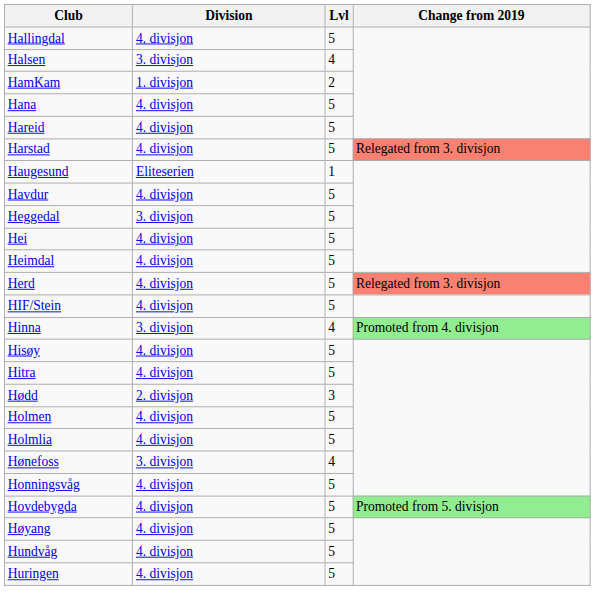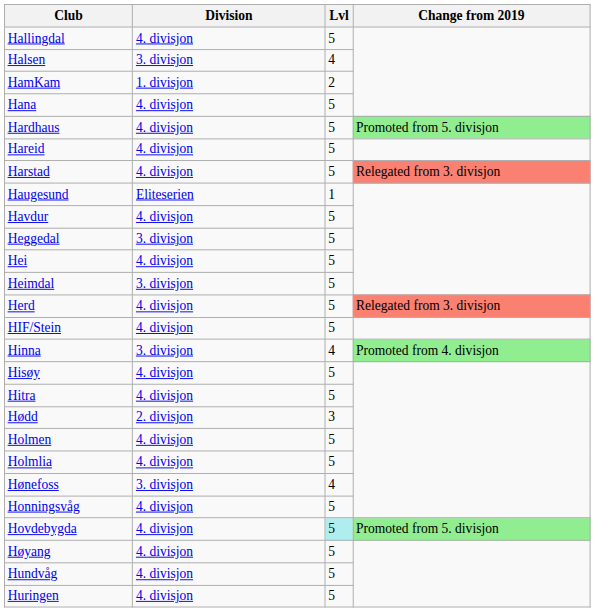 <table class="wikitable sortable" width=100% style="font-size:90%">
 <tr>
 <th width=20%>Club</th>
 <th width=30%>Division</th>
 <th width=3%>Lvl</th>
 <th width=37%>Change from 2019</th>
 </tr>
 <tr>
 <td><a href='#'>Hallingdal</a></td>
 <td><a href='#'>4. divisjon</a></td>
 <td>5</td>
 </tr>
 <tr>
 <td><a href='#'>Halsen</a></td>
 <td><a href='#'>3. divisjon</a></td>
 <td>4</td>
 </tr>
 <tr>
 <td><a href='#'>HamKam</a></td>
 <td><a href='#'>1. divisjon</a></td>
 <td>2</td>
 </tr>
 <tr>
 <td><a href='#'>Hana</a></td>
 <td><a href='#'>4. divisjon</a></td>
 <td>5</td>
+</tr>
+<tr>
+<td><a href='#'>Hardhaus</a></td>
+<td><a href='#'>4. divisjon</a></td>
+<td>5</td>
+<td style="background:lightgreen">Promoted from 5. divisjon</td>
 </tr>
 <tr>
 <td><a href='#'>Hareid</a></td>
 <td><a href='#'>4. divisjon</a></td>
 <td>5</td>
 </tr>
 <tr>
 <td><a href='#'>Harstad</a></td>
 <td><a href='#'>4. divisjon</a></td>
 <td>5</td>
 <td style="background:salmon">Relegated from 3. divisjon</td>
 </tr>
 <tr>
 <td><a href='#'>Haugesund</a></td>
 <td><a href='#'>Eliteserien</a></td>
 <td>1</td>
 </tr>
 <tr>
 <td><a href='#'>Havdur</a></td>
 <td><a href='#'>4. divisjon</a></td>
 <td>5</td>
 </tr>
 <tr>
 <td><a href='#'>Heggedal</a></td>
 <td><a href='#'>3. divisjon</a></td>
 <td>5</td>
 </tr>
 <tr>
 <td><a href='#'>Hei</a></td>
 <td><a href='#'>4. divisjon</a></td>
 <td>5</td>
 </tr>
 <tr>
 <td><a href='#'>Heimdal</a></td>
-<td><a href='#'>4. divisjon</a></td>
+<td><a href='#'>3. divisjon</a></td>
 <td>5</td>
 </tr>
 <tr>
 <td><a href='#'>Herd</a></td>
 <td><a href='#'>4. divisjon</a></td>
 <td>5</td>
 <td style="background:salmon">Relegated from 3. divisjon</td>
 </tr>
 <tr>
 <td><a href='#'>HIF/Stein</a></td>
 <td><a href='#'>4. divisjon</a></td>
 <td>5</td>
 </tr>
 <tr>
 <td><a href='#'>Hinna</a></td>
 <td><a href='#'>3. divisjon</a></td>
 <td>4</td>
 <td style="background:lightgreen">Promoted from 4. divisjon</td>
 </tr>
 <tr>
 <td><a href='#'>Hisøy</a></td>
 <td><a href='#'>4. divisjon</a></td>
 <td>5</td>
 </tr>
 <tr>
 <td><a href='#'>Hitra</a></td>
 <td><a href='#'>4. divisjon</a></td>
 <td>5</td>
 </tr>
 <tr>
 <td><a href='#'>Hødd</a></td>
 <td><a href='#'>2. divisjon</a></td>
 <td>3</td>
 </tr>
 <tr>
 <td><a href='#'>Holmen</a></td>
 <td><a href='#'>4. divisjon</a></td>
 <td>5</td>
 </tr>
 <tr>
 <td><a href='#'>Holmlia</a></td>
 <td><a href='#'>4. divisjon</a></td>
 <td>5</td>
 </tr>
 <tr>
 <td><a href='#'>Hønefoss</a></td>
 <td><a href='#'>3. divisjon</a></td>
 <td>4</td>
 </tr>
 <tr>
 <td><a href='#'>Honningsvåg</a></td>
 <td><a href='#'>4. divisjon</a></td>
 <td>5</td>
 </tr>
 <tr>
 <td><a href='#'>Hovdebygda</a></td>
 <td><a href='#'>4. divisjon</a></td>
-<td>5</td>
+<td style="background: paleturquoise;">5</td>
 <td style="background:lightgreen">Promoted from 5. divisjon</td>
 </tr>
 <tr>
 <td><a href='#'>Høyang</a></td>
 <td><a href='#'>4. divisjon</a></td>
 <td>5</td>
 </tr>
 <tr>
 <td><a href='#'>Hundvåg</a></td>
 <td><a href='#'>4. divisjon</a></td>
 <td>5</td>
 </tr>
 <tr>
 <td><a href='#'>Huringen</a></td>
 <td><a href='#'>4. divisjon</a></td>
 <td>5</td>
 </tr>
 </table>
